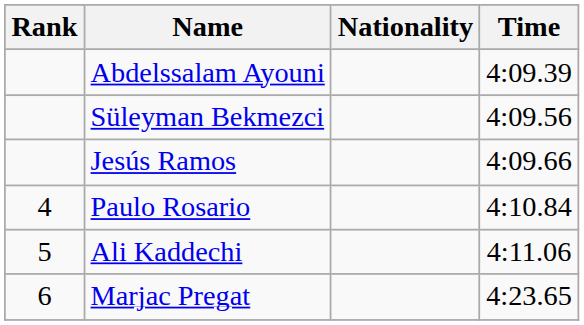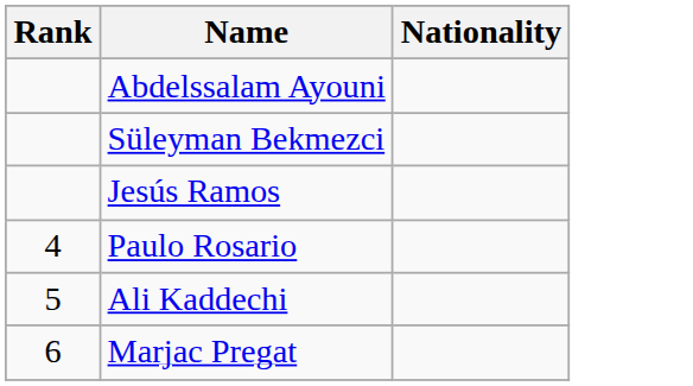 <table class="wikitable sortable"  style="text-align:center">
 <tr>
 <th>Rank</th>
 <th>Name</th>
 <th>Nationality</th>
-<th>Time</th>
 </tr>
 <tr>
 <td></td>
 <td align=left><a href='#'>Abdelssalam Ayouni</a></td>
 <td align=left></td>
-<td>4:09.39</td>
 </tr>
 <tr>
 <td></td>
 <td align=left><a href='#'>Süleyman Bekmezci</a></td>
 <td align=left></td>
-<td>4:09.56</td>
 </tr>
 <tr>
 <td></td>
 <td align=left><a href='#'>Jesús Ramos</a></td>
 <td align=left></td>
-<td>4:09.66</td>
 </tr>
 <tr>
 <td>4</td>
 <td align=left><a href='#'>Paulo Rosario</a></td>
 <td align=left></td>
-<td>4:10.84</td>
 </tr>
 <tr>
 <td>5</td>
 <td align=left><a href='#'>Ali Kaddechi</a></td>
 <td align=left></td>
-<td>4:11.06</td>
 </tr>
 <tr>
 <td>6</td>
 <td align=left><a href='#'>Marjac Pregat</a></td>
 <td align=left></td>
-<td>4:23.65</td>
 </tr>
 </table>
